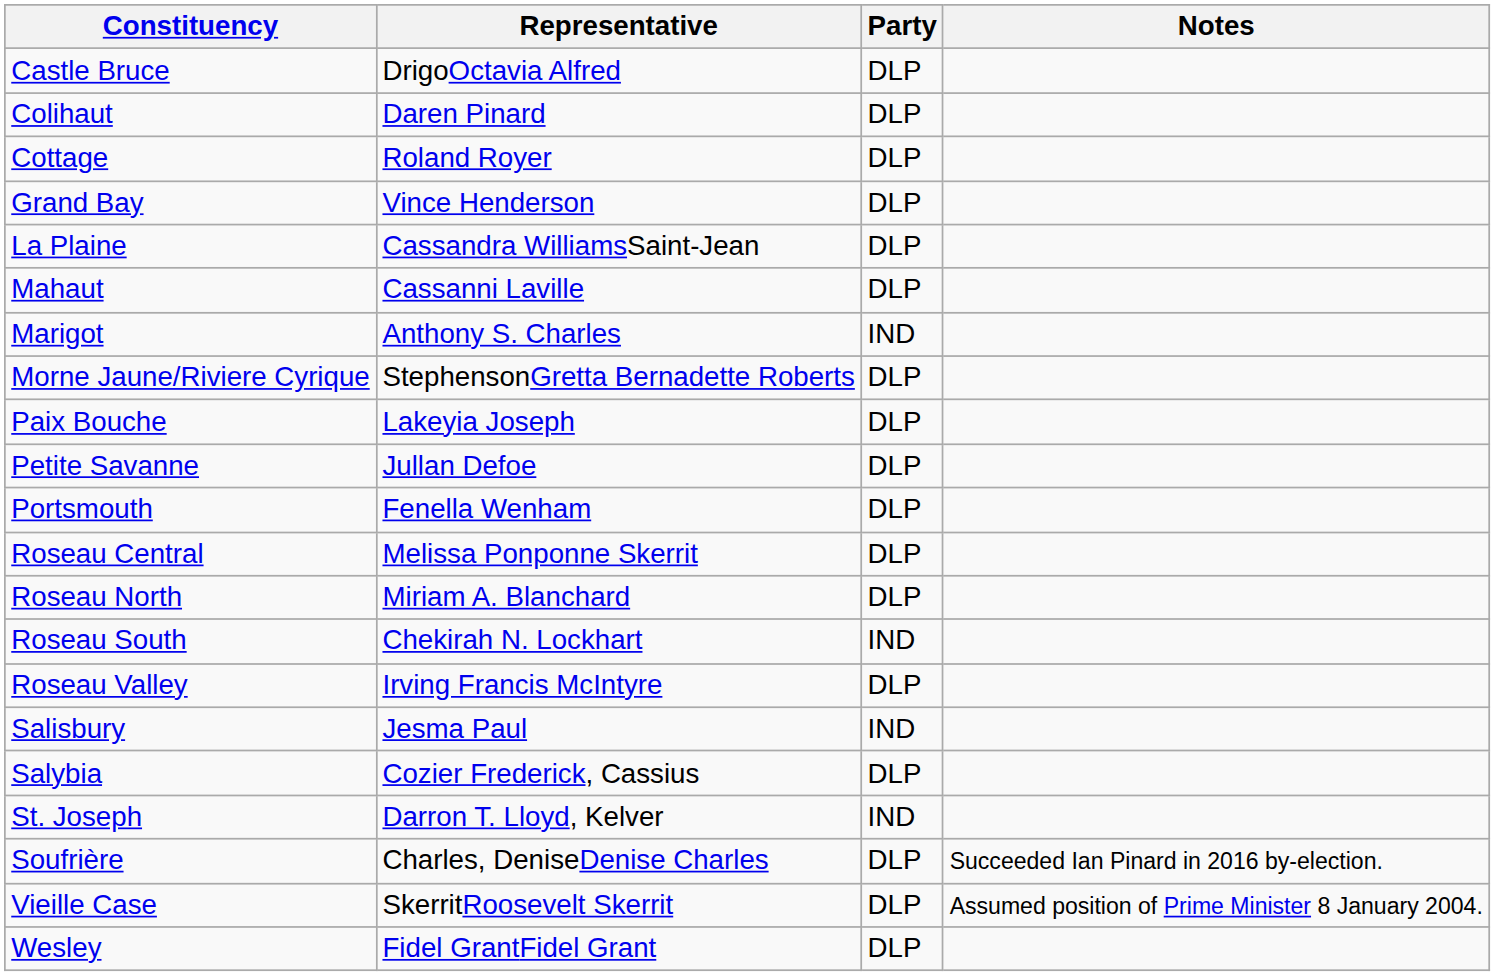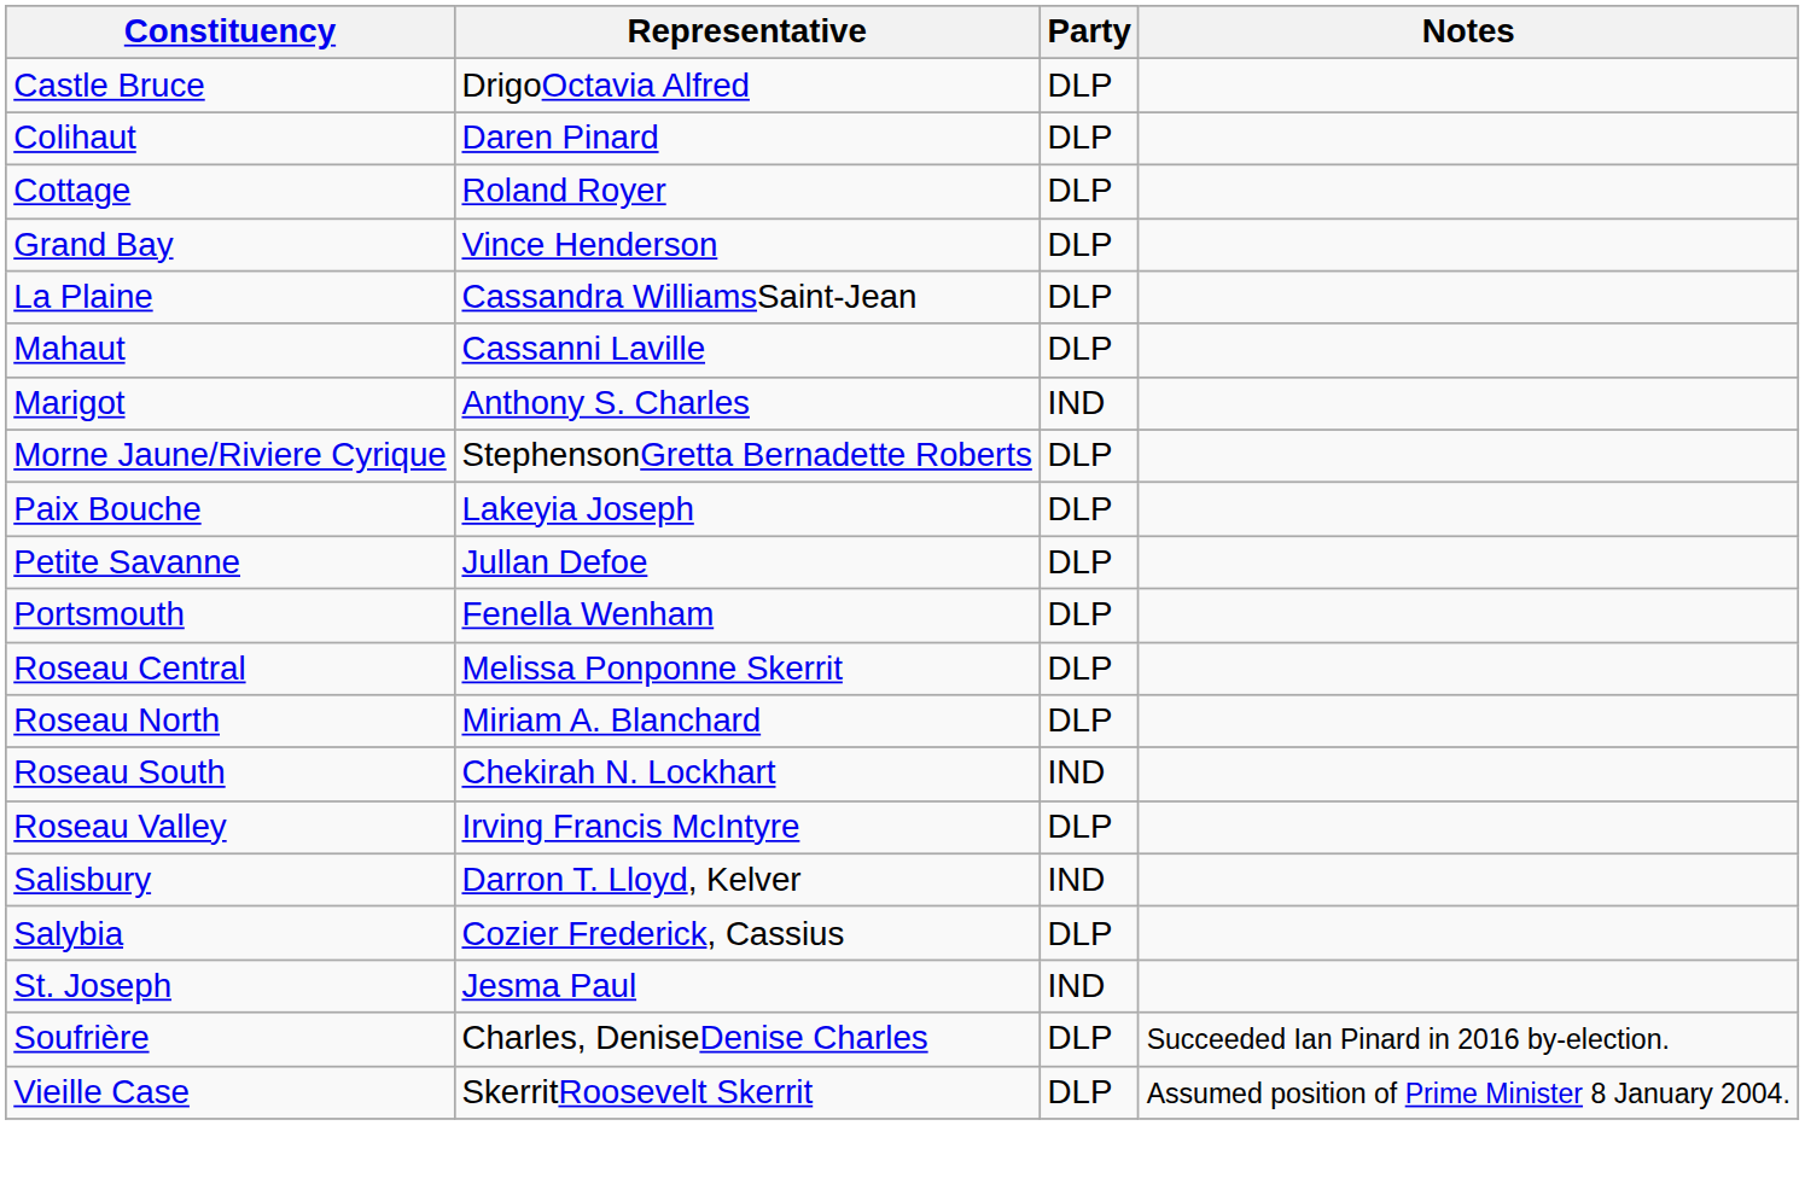 <table class="wikitable sortable">
 <tr>
 <th><a href='#'>Constituency</a></th>
 <th>Representative</th>
 <th>Party</th>
 <th class="unsortable">Notes</th>
 </tr>
 <tr>
 <td><a href='#'>Castle Bruce</a></td>
 <td><span>Drigo</span><a href='#'>Octavia Alfred</a></td>
 <td>DLP</td>
 <td></td>
 </tr>
 <tr>
 <td><a href='#'>Colihaut</a></td>
 <td><span><a href='#'>Daren Pinard</a> </span></td>
 <td>DLP</td>
 <td></td>
 </tr>
 <tr>
 <td><a href='#'>Cottage</a></td>
 <td><a href='#'>Roland Royer</a></td>
 <td>DLP</td>
 <td></td>
 </tr>
 <tr>
 <td><a href='#'>Grand Bay</a></td>
 <td><a href='#'>Vince Henderson</a></td>
 <td>DLP</td>
 <td></td>
 </tr>
 <tr>
 <td><a href='#'>La Plaine</a></td>
 <td><a href='#'>Cassandra Williams</a><span>Saint-Jean</span></td>
 <td>DLP</td>
 <td></td>
 </tr>
 <tr>
 <td><a href='#'>Mahaut</a></td>
 <td><a href='#'>Cassanni Laville</a></td>
 <td>DLP</td>
 <td></td>
 </tr>
 <tr>
 <td><a href='#'>Marigot</a></td>
 <td><a href='#'>Anthony S. Charles</a></td>
 <td>IND</td>
 <td></td>
 </tr>
 <tr>
 <td><a href='#'>Morne Jaune/Riviere Cyrique</a></td>
 <td><span>Stephenson</span><a href='#'>Gretta Bernadette Roberts</a></td>
 <td>DLP</td>
 <td></td>
 </tr>
 <tr>
 <td><a href='#'>Paix Bouche</a></td>
 <td><a href='#'>Lakeyia Joseph</a></td>
 <td>DLP</td>
 <td></td>
 </tr>
 <tr>
 <td><a href='#'>Petite Savanne</a></td>
 <td><a href='#'>Jullan Defoe</a></td>
 <td>DLP</td>
 <td></td>
 </tr>
 <tr>
 <td><a href='#'>Portsmouth</a></td>
 <td><a href='#'>Fenella Wenham</a></td>
 <td>DLP</td>
 <td></td>
 </tr>
 <tr>
 <td><a href='#'>Roseau Central</a></td>
 <td><a href='#'>Melissa Ponponne Skerrit</a></td>
 <td>DLP</td>
 <td></td>
 </tr>
 <tr>
 <td><a href='#'>Roseau North</a></td>
 <td><a href='#'>Miriam A. Blanchard</a></td>
 <td>DLP</td>
 <td></td>
 </tr>
 <tr>
 <td><a href='#'>Roseau South</a></td>
 <td><a href='#'>Chekirah N. Lockhart</a></td>
 <td>IND</td>
 <td></td>
 </tr>
 <tr>
 <td><a href='#'>Roseau Valley</a></td>
 <td><a href='#'>Irving Francis McIntyre</a></td>
 <td>DLP</td>
 <td></td>
 </tr>
 <tr>
 <td><a href='#'>Salisbury</a></td>
-<td><a href='#'>Jesma Paul</a></td>
+<td><a href='#'>Darron T. Lloyd</a><span>, Kelver</span></td>
 <td>IND</td>
 <td></td>
 </tr>
 <tr>
 <td><a href='#'>Salybia</a></td>
 <td><a href='#'>Cozier Frederick</a><span>, Cassius</span></td>
 <td>DLP</td>
 <td></td>
 </tr>
 <tr>
 <td><a href='#'>St. Joseph</a></td>
-<td><a href='#'>Darron T. Lloyd</a><span>, Kelver</span></td>
+<td><a href='#'>Jesma Paul</a></td>
 <td>IND</td>
 <td></td>
 </tr>
 <tr>
 <td><a href='#'>Soufrière</a></td>
 <td><span>Charles, Denise</span><a href='#'>Denise Charles</a></td>
 <td>DLP</td>
 <td><small>Succeeded Ian Pinard in 2016 by-election.</small></td>
 </tr>
 <tr>
 <td><a href='#'>Vieille Case</a></td>
 <td><span>Skerrit</span><a href='#'>Roosevelt Skerrit</a></td>
 <td>DLP</td>
 <td><small>Assumed position of <a href='#'>Prime Minister</a> 8 January 2004.</small></td>
 </tr>
-<tr>
-<td><a href='#'>Wesley</a></td>
-<td><a href='#'>Fidel Grant</a><span><a href='#'>Fidel Grant</a></span></td>
-<td>DLP</td>
-<td></td>
-</tr>
 </table>
